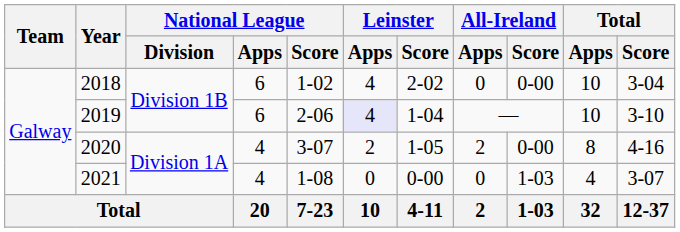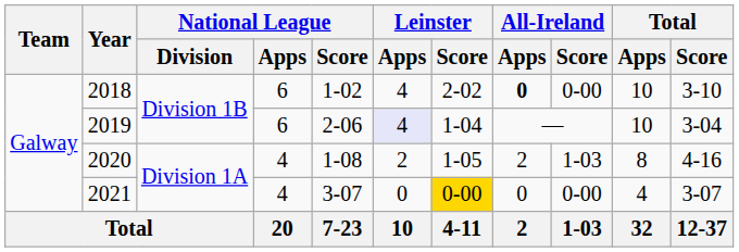 <table class="wikitable" style="text-align:center">
 <tr>
 <th rowspan="2">Team</th>
 <th rowspan="2">Year</th>
 <th colspan="3"><a href='#'>National League</a></th>
 <th colspan="2"><a href='#'>Leinster</a></th>
 <th colspan="2"><a href='#'>All-Ireland</a></th>
 <th colspan="2">Total</th>
 </tr>
 <tr>
 <th>Division</th>
 <th>Apps</th>
 <th>Score</th>
 <th>Apps</th>
 <th>Score</th>
 <th>Apps</th>
 <th>Score</th>
 <th>Apps</th>
 <th>Score</th>
 </tr>
 <tr>
 <td rowspan="4"><a href='#'>Galway</a></td>
 <td>2018</td>
 <td rowspan="2"><a href='#'>Division 1B</a></td>
 <td>6</td>
 <td>1-02</td>
 <td>4</td>
 <td>2-02</td>
-<td>0</td>
+<td><strong>0</strong></td>
 <td>0-00</td>
 <td>10</td>
-<td>3-04</td>
+<td>3-10</td>
 </tr>
 <tr>
 <td>2019</td>
 <td>6</td>
 <td>2-06</td>
 <td style="background: lavender;">4</td>
 <td>1-04</td>
 <td colspan=2>—</td>
 <td>10</td>
-<td>3-10</td>
+<td>3-04</td>
 </tr>
 <tr>
 <td>2020</td>
 <td rowspan="2"><a href='#'>Division 1A</a></td>
 <td>4</td>
-<td>3-07</td>
+<td>1-08</td>
 <td>2</td>
 <td>1-05</td>
 <td>2</td>
-<td>0-00</td>
+<td>1-03</td>
 <td>8</td>
 <td>4-16</td>
 </tr>
 <tr>
 <td>2021</td>
 <td>4</td>
-<td>1-08</td>
+<td>3-07</td>
+<td>0</td>
+<td style="background: gold;">0-00</td>
 <td>0</td>
 <td>0-00</td>
-<td>0</td>
-<td>1-03</td>
 <td>4</td>
 <td>3-07</td>
 </tr>
 <tr>
 <th colspan="3">Total</th>
 <th>20</th>
 <th>7-23</th>
 <th>10</th>
 <th>4-11</th>
 <th>2</th>
 <th>1-03</th>
 <th>32</th>
 <th>12-37</th>
 </tr>
 </table>
